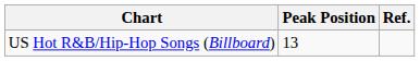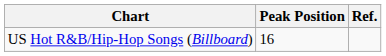 <table class="wikitable">
 <tr>
 <th>Chart</th>
 <th>Peak Position</th>
 <th>Ref.</th>
 </tr>
 <tr>
 <td>US <a href='#'>Hot R&B/Hip-Hop Songs</a> (<em><a href='#'>Billboard</a></em>)</td>
-<td>13</td>
+<td>16</td>
 <td></td>
 </tr>
 </table>
